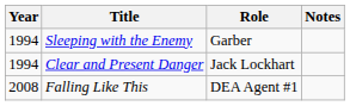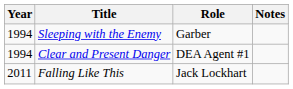 <table class="wikitable">
 <tr>
 <th>Year</th>
 <th>Title</th>
 <th>Role</th>
 <th>Notes</th>
 </tr>
 <tr>
 <td>1994</td>
 <td><em><a href='#'>Sleeping with the Enemy</a></em></td>
 <td>Garber</td>
 <td></td>
 </tr>
 <tr>
 <td>1994</td>
 <td><em><a href='#'>Clear and Present Danger</a></em></td>
+<td>DEA Agent #1</td>
+<td></td>
+</tr>
+<tr>
+<td>2011</td>
+<td><em>Falling Like This</em></td>
 <td>Jack Lockhart</td>
 <td></td>
 </tr>
-<tr>
-<td>2008</td>
-<td><em>Falling Like This</em></td>
-<td>DEA Agent #1</td>
-<td></td>
-</tr>
 </table>
